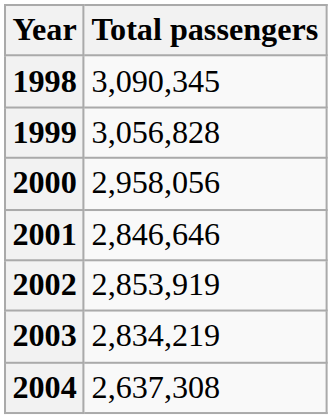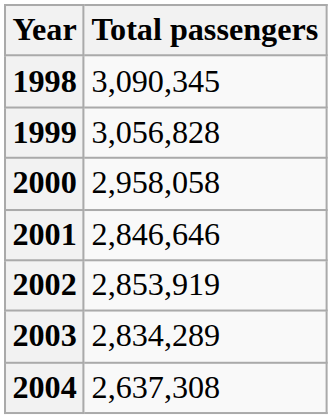 <table class="wikitable">
 <tr>
 <th>Year</th>
 <th>Total passengers </th>
 </tr>
 <tr>
 <th>1998</th>
 <td>3,090,345</td>
 </tr>
 <tr>
 <th>1999</th>
 <td>3,056,828</td>
 </tr>
 <tr>
 <th>2000</th>
-<td>2,958,056</td>
+<td>2,958,058</td>
 </tr>
 <tr>
 <th>2001</th>
 <td>2,846,646</td>
 </tr>
 <tr>
 <th>2002</th>
 <td>2,853,919</td>
 </tr>
 <tr>
 <th>2003</th>
-<td>2,834,219</td>
+<td>2,834,289</td>
 </tr>
 <tr>
 <th>2004</th>
 <td>2,637,308</td>
 </tr>
 </table>
